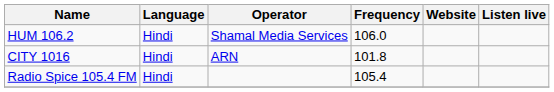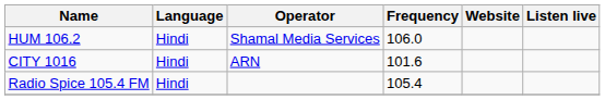 <table class="wikitable" style="font-size:85%;">
 <tr>
 <th>Name</th>
 <th>Language</th>
 <th>Operator</th>
 <th>Frequency</th>
 <th>Website</th>
 <th>Listen live</th>
 </tr>
 <tr>
 <td><a href='#'>HUM 106.2</a></td>
 <td><a href='#'>Hindi</a></td>
 <td><a href='#'>Shamal Media Services</a></td>
 <td>106.0</td>
 <td></td>
 <td></td>
 </tr>
 <tr>
 <td><a href='#'>CITY 1016</a></td>
 <td><a href='#'>Hindi</a></td>
 <td><a href='#'>ARN</a></td>
-<td>101.8</td>
+<td>101.6</td>
 <td></td>
 <td></td>
 </tr>
 <tr>
 <td><a href='#'>Radio Spice 105.4 FM</a></td>
 <td><a href='#'>Hindi</a></td>
 <td></td>
 <td>105.4</td>
 <td></td>
 <td></td>
 </tr>
 <tr>
 </tr>
 </table>
